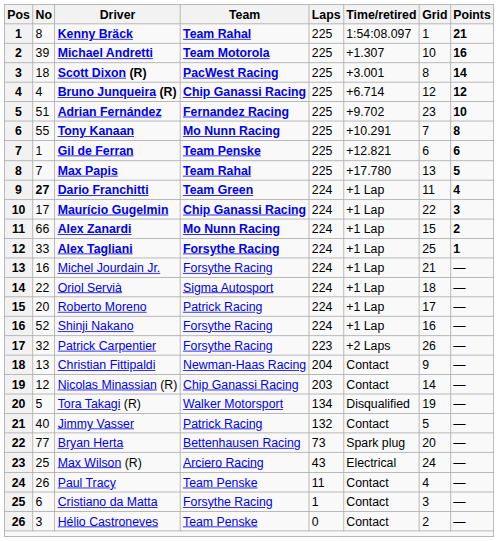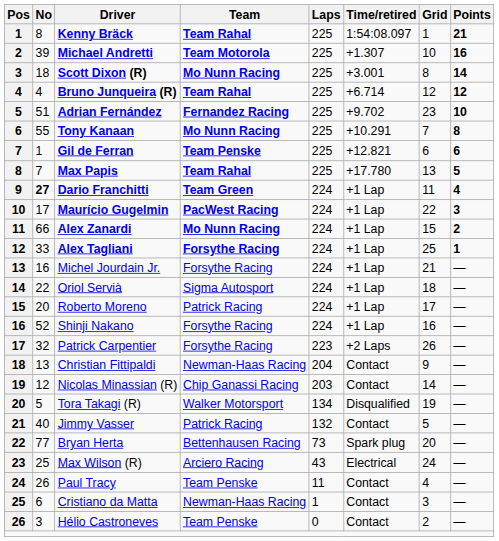 <table class="wikitable" style="font-size:95%;">
 <tr>
 <th>Pos</th>
 <th>No</th>
 <th>Driver</th>
 <th>Team</th>
 <th>Laps</th>
 <th>Time/retired</th>
 <th>Grid</th>
 <th>Points</th>
 </tr>
 <tr>
 <th>1</th>
 <td>8</td>
 <td><strong> <a href='#'>Kenny Bräck</a></strong></td>
 <td><strong><a href='#'>Team Rahal</a></strong></td>
 <td>225</td>
 <td>1:54:08.097</td>
 <td>1</td>
 <td><strong>21</strong></td>
 </tr>
 <tr>
 <th>2</th>
 <td>39</td>
 <td><strong> <a href='#'>Michael Andretti</a></strong></td>
 <td><strong><a href='#'>Team Motorola</a></strong></td>
 <td>225</td>
 <td>+1.307</td>
 <td>10</td>
 <td><strong>16</strong></td>
 </tr>
 <tr>
 <th>3</th>
 <td>18</td>
 <td><strong> <a href='#'>Scott Dixon</a> (R)</strong></td>
-<td><strong><a href='#'>PacWest Racing</a></strong></td>
+<td><strong><a href='#'>Mo Nunn Racing</a></strong></td>
 <td>225</td>
 <td>+3.001</td>
 <td>8</td>
 <td><strong>14</strong></td>
 </tr>
 <tr>
 <th>4</th>
 <td>4</td>
 <td><strong> <a href='#'>Bruno Junqueira</a> (R)</strong></td>
-<td><strong><a href='#'>Chip Ganassi Racing</a></strong></td>
+<td><strong><a href='#'>Team Rahal</a></strong></td>
 <td>225</td>
 <td>+6.714</td>
 <td>12</td>
 <td><strong>12</strong></td>
 </tr>
 <tr>
 <th>5</th>
 <td>51</td>
 <td><strong> <a href='#'>Adrian Fernández</a></strong></td>
 <td><strong><a href='#'>Fernandez Racing</a></strong></td>
 <td>225</td>
 <td>+9.702</td>
 <td>23</td>
 <td><strong>10</strong></td>
 </tr>
 <tr>
 <th>6</th>
 <td>55</td>
 <td><strong> <a href='#'>Tony Kanaan</a></strong></td>
 <td><strong><a href='#'>Mo Nunn Racing</a></strong></td>
 <td>225</td>
 <td>+10.291</td>
 <td>7</td>
 <td><strong>8</strong></td>
 </tr>
 <tr>
 <th>7</th>
 <td>1</td>
 <td><strong> <a href='#'>Gil de Ferran</a></strong></td>
 <td><strong><a href='#'>Team Penske</a></strong></td>
 <td>225</td>
 <td>+12.821</td>
 <td>6</td>
 <td><strong>6</strong></td>
 </tr>
 <tr>
 <th>8</th>
 <td>7</td>
 <td><strong> <a href='#'>Max Papis</a></strong></td>
 <td><strong><a href='#'>Team Rahal</a></strong></td>
 <td>225</td>
 <td>+17.780</td>
 <td>13</td>
 <td><strong>5</strong></td>
 </tr>
 <tr>
 <th>9</th>
 <td><strong>27</strong></td>
 <td><strong> <a href='#'>Dario Franchitti</a></strong></td>
 <td><strong><a href='#'>Team Green</a></strong></td>
 <td>224</td>
 <td>+1 Lap</td>
 <td>11</td>
 <td><strong>4</strong></td>
 </tr>
 <tr>
 <th>10</th>
 <td>17</td>
 <td><strong> <a href='#'>Maurício Gugelmin</a></strong></td>
-<td><strong><a href='#'>Chip Ganassi Racing</a></strong></td>
+<td><strong><a href='#'>PacWest Racing</a></strong></td>
 <td>224</td>
 <td>+1 Lap</td>
 <td>22</td>
 <td><strong>3</strong></td>
 </tr>
 <tr>
 <th>11</th>
 <td>66</td>
 <td><strong> <a href='#'>Alex Zanardi</a></strong></td>
 <td><strong><a href='#'>Mo Nunn Racing</a></strong></td>
 <td>224</td>
 <td>+1 Lap</td>
 <td>15</td>
 <td><strong>2</strong></td>
 </tr>
 <tr>
 <th>12</th>
 <td>33</td>
 <td><strong> <a href='#'>Alex Tagliani</a></strong></td>
 <td><strong><a href='#'>Forsythe Racing</a></strong></td>
 <td>224</td>
 <td>+1 Lap</td>
 <td>25</td>
 <td><strong>1</strong></td>
 </tr>
 <tr>
 <th>13</th>
 <td>16</td>
 <td> <a href='#'>Michel Jourdain Jr.</a></td>
 <td><a href='#'>Forsythe Racing</a></td>
 <td>224</td>
 <td>+1 Lap</td>
 <td>21</td>
 <td>—</td>
 </tr>
 <tr>
 <th>14</th>
 <td>22</td>
 <td> <a href='#'>Oriol Servià</a></td>
 <td><a href='#'>Sigma Autosport</a></td>
 <td>224</td>
 <td>+1 Lap</td>
 <td>18</td>
 <td>—</td>
 </tr>
 <tr>
 <th>15</th>
 <td>20</td>
 <td> <a href='#'>Roberto Moreno</a></td>
 <td><a href='#'>Patrick Racing</a></td>
 <td>224</td>
 <td>+1 Lap</td>
 <td>17</td>
 <td>—</td>
 </tr>
 <tr>
 <th>16</th>
 <td>52</td>
 <td> <a href='#'>Shinji Nakano</a></td>
 <td><a href='#'>Forsythe Racing</a></td>
 <td>224</td>
 <td>+1 Lap</td>
 <td>16</td>
 <td>—</td>
 </tr>
 <tr>
 <th>17</th>
 <td>32</td>
 <td> <a href='#'>Patrick Carpentier</a></td>
 <td><a href='#'>Forsythe Racing</a></td>
 <td>223</td>
 <td>+2 Laps</td>
 <td>26</td>
 <td>—</td>
 </tr>
 <tr>
 <th>18</th>
 <td>13</td>
 <td> <a href='#'>Christian Fittipaldi</a></td>
 <td><a href='#'>Newman-Haas Racing</a></td>
 <td>204</td>
 <td>Contact</td>
 <td>9</td>
 <td>—</td>
 </tr>
 <tr>
 <th>19</th>
 <td>12</td>
 <td> <a href='#'>Nicolas Minassian</a> (R)</td>
 <td><a href='#'>Chip Ganassi Racing</a></td>
 <td>203</td>
 <td>Contact</td>
 <td>14</td>
 <td>—</td>
 </tr>
 <tr>
 <th>20</th>
 <td>5</td>
 <td> <a href='#'>Tora Takagi</a> (R)</td>
 <td><a href='#'>Walker Motorsport</a></td>
 <td>134</td>
 <td>Disqualified</td>
 <td>19</td>
 <td>—</td>
 </tr>
 <tr>
 <th>21</th>
 <td>40</td>
 <td> <a href='#'>Jimmy Vasser</a></td>
 <td><a href='#'>Patrick Racing</a></td>
 <td>132</td>
 <td>Contact</td>
 <td>5</td>
 <td>—</td>
 </tr>
 <tr>
 <th>22</th>
 <td>77</td>
 <td> <a href='#'>Bryan Herta</a></td>
 <td><a href='#'>Bettenhausen Racing</a></td>
 <td>73</td>
 <td>Spark plug</td>
 <td>20</td>
 <td>—</td>
 </tr>
 <tr>
 <th>23</th>
 <td>25</td>
 <td> <a href='#'>Max Wilson</a> (R)</td>
 <td><a href='#'>Arciero Racing</a></td>
 <td>43</td>
 <td>Electrical</td>
 <td>24</td>
 <td>—</td>
 </tr>
 <tr>
 <th>24</th>
 <td>26</td>
 <td> <a href='#'>Paul Tracy</a></td>
 <td><a href='#'>Team Penske</a></td>
 <td>11</td>
 <td>Contact</td>
 <td>4</td>
 <td>—</td>
 </tr>
 <tr>
 <th>25</th>
 <td>6</td>
 <td> <a href='#'>Cristiano da Matta</a></td>
-<td><a href='#'>Forsythe Racing</a></td>
+<td><a href='#'>Newman-Haas Racing</a></td>
 <td>1</td>
 <td>Contact</td>
 <td>3</td>
 <td>—</td>
 </tr>
 <tr>
 <th>26</th>
 <td>3</td>
 <td> <a href='#'>Hélio Castroneves</a></td>
 <td><a href='#'>Team Penske</a></td>
 <td>0</td>
 <td>Contact</td>
 <td>2</td>
 <td>—</td>
 </tr>
 <tr>
 <td colspan="8"></td>
 </tr>
 </table>
